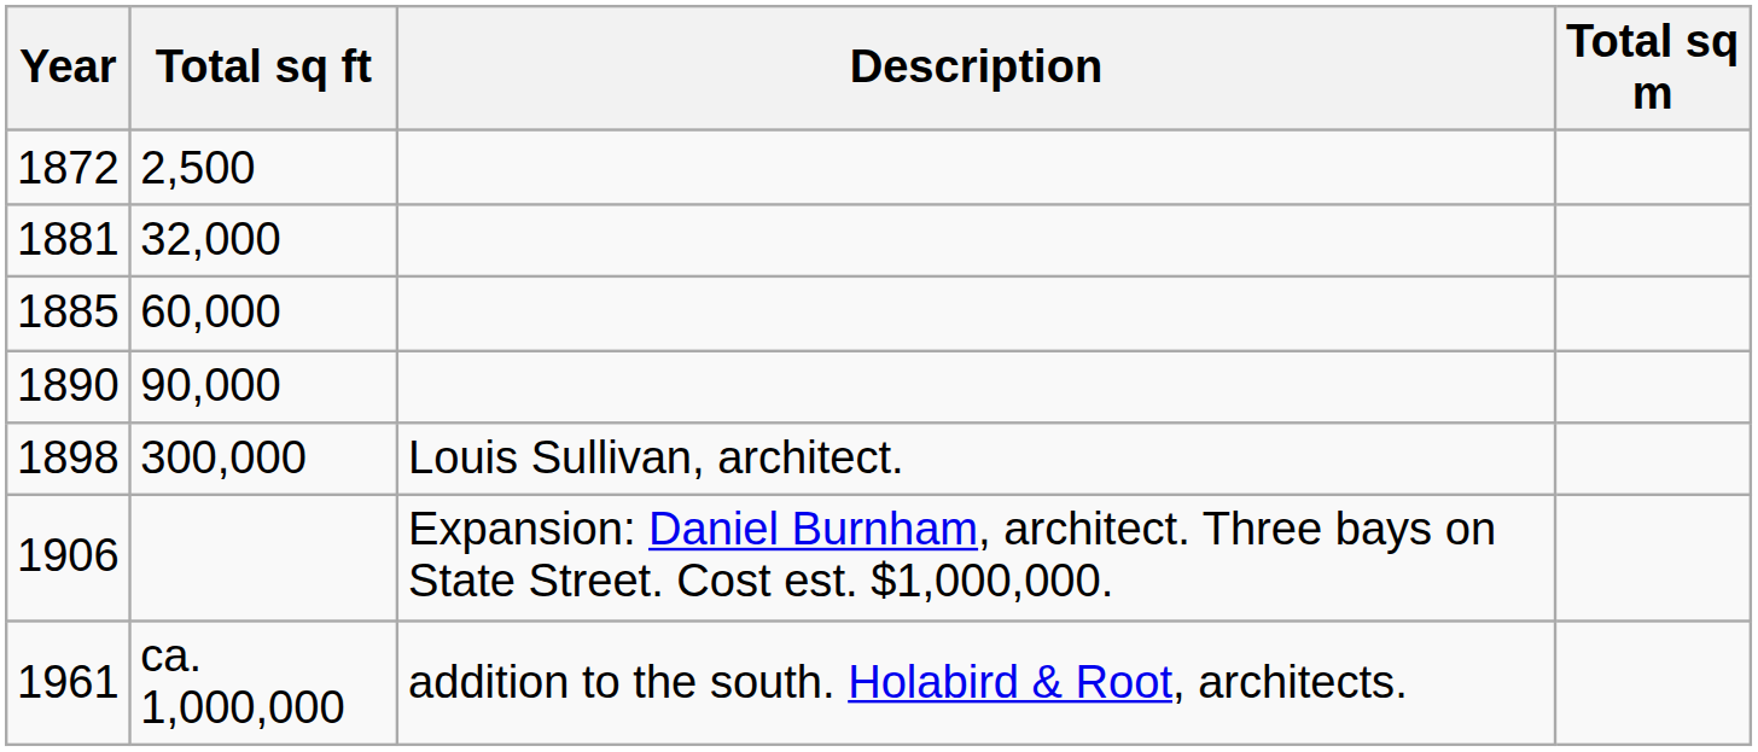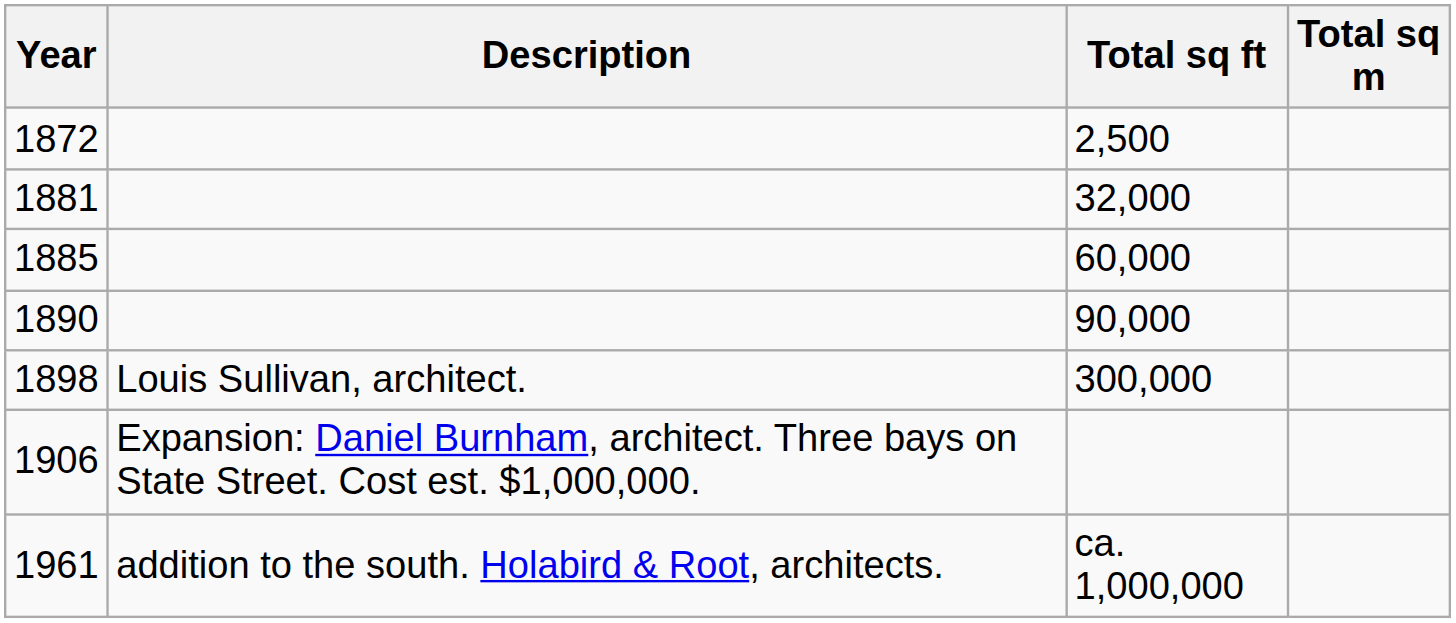 <table table class="wikitable sortable">
 <tr>
 <th>Year</th>
+<th>Description</th>
 <th>Total sq ft</th>
-<th>Description</th>
 <th>Total sq m</th>
 </tr>
 <tr>
 <td>1872</td>
+<td></td>
 <td>2,500</td>
+<td></td>
+</tr>
+<tr>
+<td>1881</td>
+<td></td>
+<td>32,000</td>
+<td></td>
+</tr>
+<tr>
+<td>1885</td>
+<td></td>
+<td>60,000</td>
+<td></td>
+</tr>
+<tr>
+<td>1890</td>
+<td></td>
+<td>90,000</td>
+<td></td>
+</tr>
+<tr>
+<td>1898</td>
+<td>Louis Sullivan, architect.</td>
+<td>300,000</td>
+<td></td>
+</tr>
+<tr>
+<td>1906</td>
+<td>Expansion: <a href='#'>Daniel Burnham</a>, architect. Three bays on State Street. Cost est. $1,000,000.</td>
 <td></td>
 <td></td>
 </tr>
 <tr>
-<td>1881</td>
-<td>32,000</td>
-<td></td>
-<td></td>
-</tr>
-<tr>
-<td>1885</td>
-<td>60,000</td>
-<td></td>
-<td></td>
-</tr>
-<tr>
-<td>1890</td>
-<td>90,000</td>
-<td></td>
-<td></td>
-</tr>
-<tr>
-<td>1898</td>
-<td>300,000</td>
-<td>Louis Sullivan, architect.</td>
-<td></td>
-</tr>
-<tr>
-<td>1906</td>
-<td></td>
-<td>Expansion: <a href='#'>Daniel Burnham</a>, architect. Three bays on State Street. Cost est. $1,000,000.</td>
-<td></td>
-</tr>
-<tr>
 <td>1961</td>
+<td> addition to the south. <a href='#'>Holabird & Root</a>, architects.</td>
 <td>ca. 1,000,000</td>
-<td> addition to the south. <a href='#'>Holabird & Root</a>, architects.</td>
 <td></td>
 </tr>
 </table>
